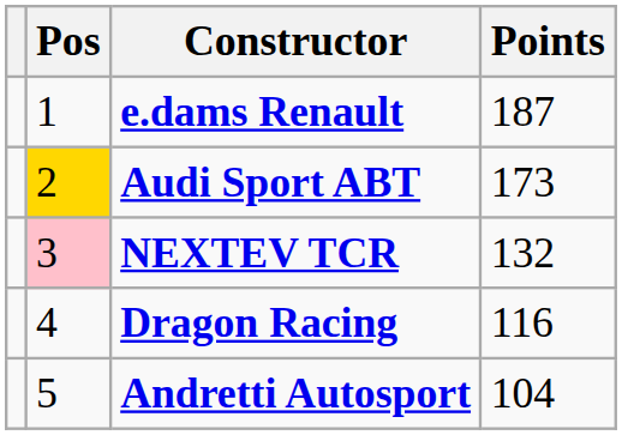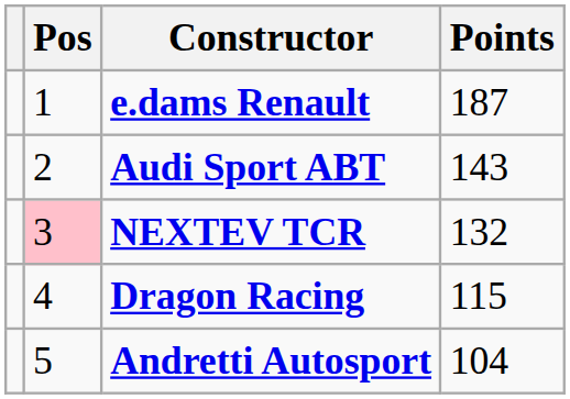 <table class="wikitable" style="font-size: 95%;">
 <tr>
 <th></th>
 <th>Pos</th>
 <th>Constructor</th>
 <th>Points</th>
 </tr>
 <tr>
 <td align="left"></td>
 <td>1</td>
 <td> <strong><a href='#'>e.dams Renault</a></strong></td>
 <td>187</td>
 </tr>
 <tr>
 <td align="left"></td>
-<td style="background: gold;">2</td>
+<td>2</td>
 <td> <strong><a href='#'>Audi Sport ABT</a></strong></td>
-<td>173</td>
+<td>143</td>
 </tr>
 <tr>
 <td align="left"></td>
 <td style="background: pink;">3</td>
 <td> <strong><a href='#'>NEXTEV TCR</a></strong></td>
 <td>132</td>
 </tr>
 <tr>
 <td align="left"></td>
 <td>4</td>
 <td> <strong><a href='#'>Dragon Racing</a></strong></td>
-<td>116</td>
+<td>115</td>
 </tr>
 <tr>
 <td align="left"></td>
 <td>5</td>
 <td> <strong><a href='#'>Andretti Autosport</a></strong></td>
 <td>104</td>
 </tr>
 </table>
